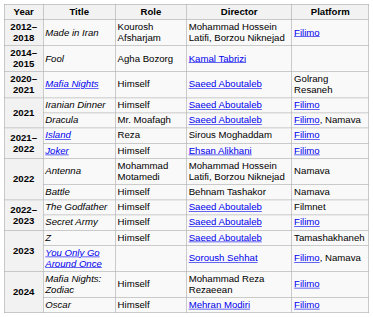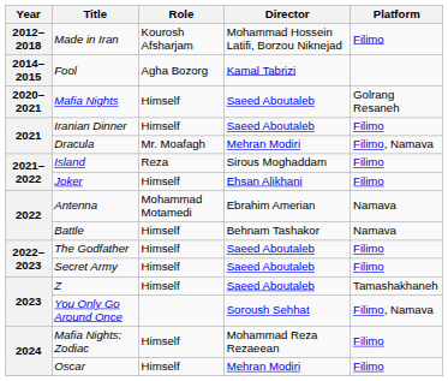 <table class="wikitable plainrowheaders sortable"  style=font-size:100%>
 <tr>
 <th scope="col">Year</th>
 <th scope="col">Title</th>
 <th scope="col">Role</th>
 <th scope="col">Director</th>
 <th scope="col" class="unsortable">Platform</th>
 </tr>
 <tr>
 <th scope=row>2012–2018</th>
 <td><em>Made in Iran</em></td>
 <td>Kourosh Afsharjam</td>
 <td>Mohammad Hossein Latifi, Borzou Niknejad</td>
 <td><a href='#'>Filimo</a></td>
 </tr>
 <tr>
 <th scope=row>2014–2015</th>
 <td><em>Fool</em></td>
 <td>Agha Bozorg</td>
 <td><a href='#'>Kamal Tabrizi</a></td>
 <td></td>
 </tr>
 <tr>
 <th scope=row>2020–2021</th>
 <td><em><a href='#'>Mafia Nights</a></em></td>
 <td>Himself</td>
 <td><a href='#'>Saeed Aboutaleb</a></td>
 <td>Golrang Resaneh</td>
 </tr>
 <tr>
 <th rowspan="2" scope="row">2021</th>
 <td><em>Iranian Dinner</em></td>
 <td>Himself</td>
 <td><a href='#'>Saeed Aboutaleb</a></td>
 <td><a href='#'>Filimo</a></td>
 </tr>
 <tr>
 <td><em>Dracula</em></td>
 <td>Mr. Moafagh</td>
-<td><a href='#'>Saeed Aboutaleb</a></td>
+<td><a href='#'>Mehran Modiri</a></td>
 <td><a href='#'>Filimo</a>, Namava</td>
 </tr>
 <tr>
 <th scope=row rowspan="2">2021–2022</th>
 <td><em><a href='#'>Island</a></em></td>
 <td>Reza</td>
 <td>Sirous Moghaddam</td>
 <td><a href='#'>Filimo</a></td>
 </tr>
 <tr>
 <td><em><a href='#'>Joker</a></em></td>
 <td>Himself</td>
 <td><a href='#'>Ehsan Alikhani</a></td>
 <td><a href='#'>Filimo</a></td>
 </tr>
 <tr>
 <th scope=row rowspan="2">2022</th>
 <td><em>Antenna</em></td>
 <td>Mohammad Motamedi</td>
-<td>Mohammad Hossein Latifi, Borzou Niknejad</td>
+<td>Ebrahim Amerian</td>
 <td>Namava</td>
 </tr>
 <tr>
 <td><em>Battle</em></td>
 <td>Himself</td>
 <td>Behnam Tashakor</td>
 <td>Namava</td>
 </tr>
 <tr>
 <th scope=row rowspan="2">2022–2023</th>
 <td><em>The Godfather</em></td>
 <td>Himself</td>
 <td><a href='#'>Saeed Aboutaleb</a></td>
-<td>Filmnet</td>
+<td><a href='#'>Filimo</a></td>
 </tr>
 <tr>
 <td><em>Secret Army</em></td>
 <td>Himself</td>
 <td><a href='#'>Saeed Aboutaleb</a></td>
 <td><a href='#'>Filimo</a></td>
 </tr>
 <tr>
 <th rowspan="2" scope="row">2023</th>
 <td><em>Z</em></td>
 <td>Himself</td>
 <td><a href='#'>Saeed Aboutaleb</a></td>
 <td>Tamashakhaneh</td>
 </tr>
 <tr>
 <td><em><a href='#'>You Only Go Around Once</a></em></td>
 <td></td>
 <td><a href='#'>Soroush Sehhat</a></td>
 <td><a href='#'>Filimo</a>, Namava</td>
 </tr>
 <tr>
 <th rowspan="2" scope="row">2024</th>
 <td><em>Mafia Nights: Zodiac</em></td>
 <td>Himself</td>
 <td>Mohammad Reza Rezaeean</td>
 <td><a href='#'>Filimo</a></td>
 </tr>
 <tr>
 <td><em>Oscar</em></td>
 <td>Himself</td>
 <td><a href='#'>Mehran Modiri</a></td>
 <td><a href='#'>Filimo</a></td>
 </tr>
 </table>
